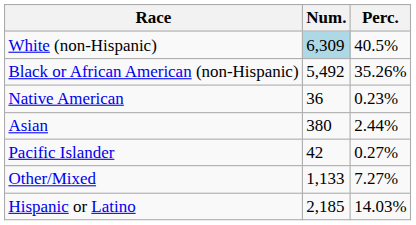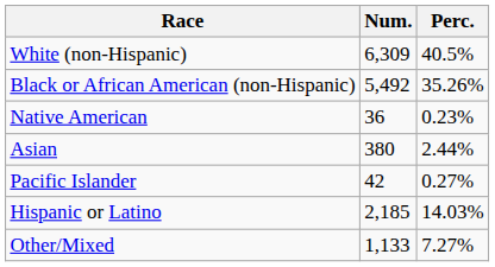 <table class="wikitable">
 <tr>
 <th>Race</th>
 <th>Num.</th>
 <th>Perc.</th>
 </tr>
 <tr>
 <td><a href='#'>White</a> (non-Hispanic)</td>
-<td style="background: lightblue;">6,309</td>
+<td>6,309</td>
 <td>40.5%</td>
 </tr>
 <tr>
 <td><a href='#'>Black or African American</a> (non-Hispanic)</td>
 <td>5,492</td>
 <td>35.26%</td>
 </tr>
 <tr>
 <td><a href='#'>Native American</a></td>
 <td>36</td>
 <td>0.23%</td>
 </tr>
 <tr>
 <td><a href='#'>Asian</a></td>
 <td>380</td>
 <td>2.44%</td>
 </tr>
 <tr>
 <td><a href='#'>Pacific Islander</a></td>
 <td>42</td>
 <td>0.27%</td>
 </tr>
 <tr>
+<td><a href='#'>Hispanic</a> or <a href='#'>Latino</a></td>
+<td>2,185</td>
+<td>14.03%</td>
+</tr>
+<tr>
 <td><a href='#'>Other/Mixed</a></td>
 <td>1,133</td>
 <td>7.27%</td>
 </tr>
-<tr>
-<td><a href='#'>Hispanic</a> or <a href='#'>Latino</a></td>
-<td>2,185</td>
-<td>14.03%</td>
-</tr>
 </table>
